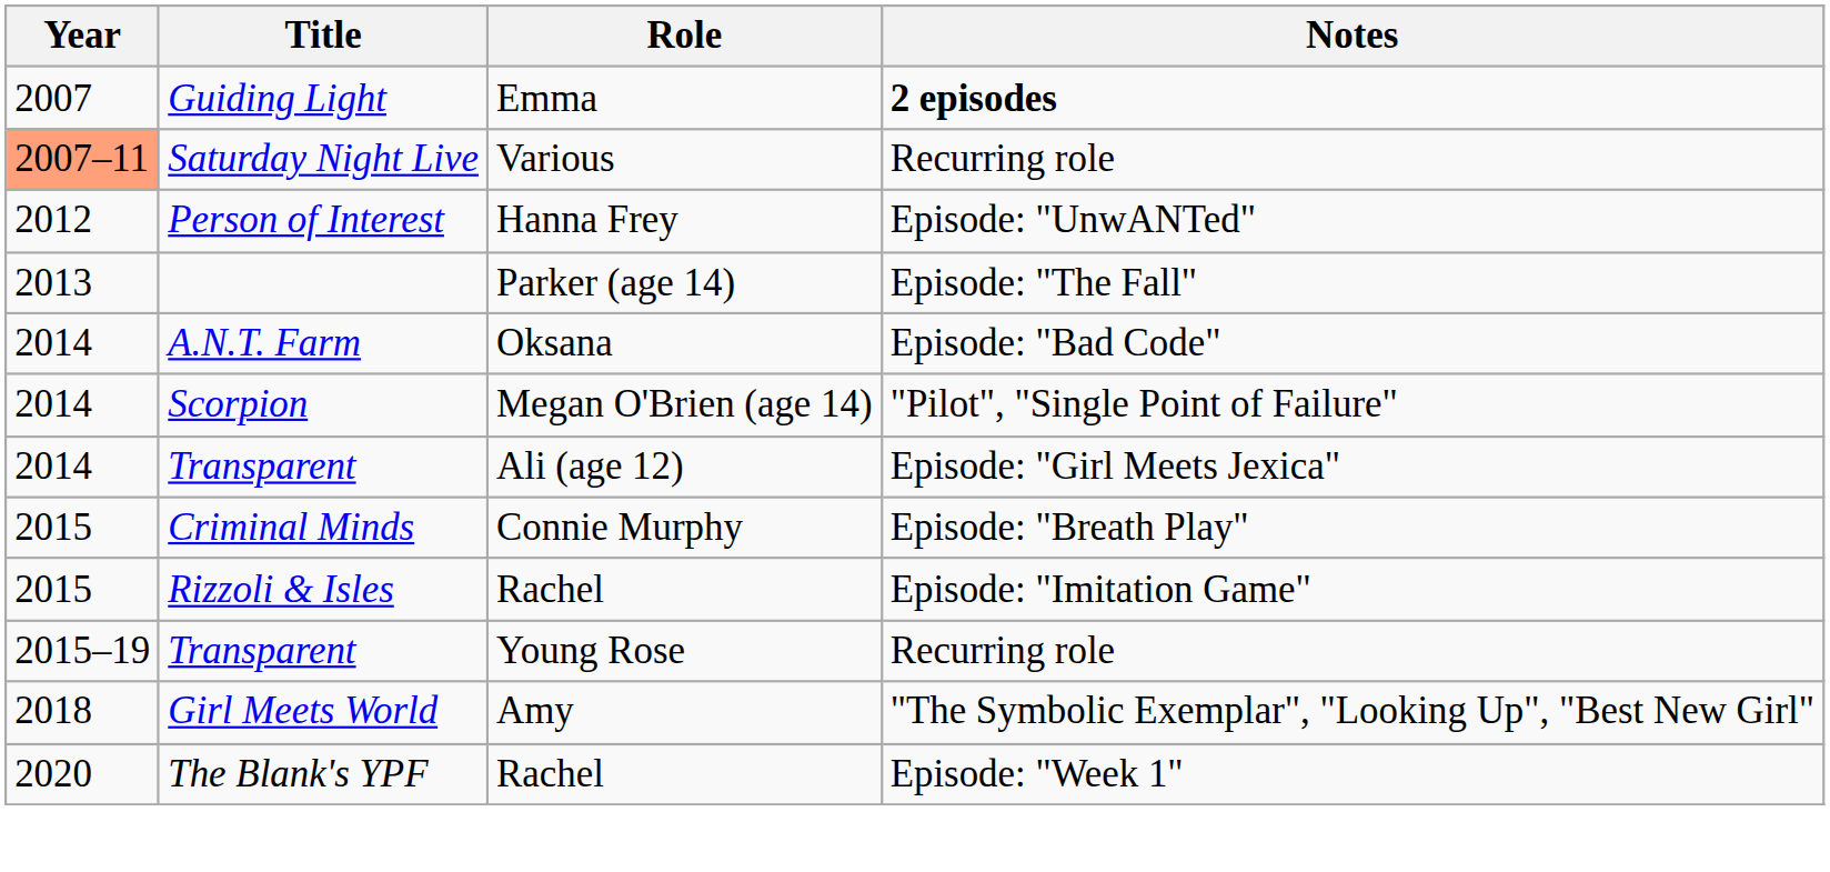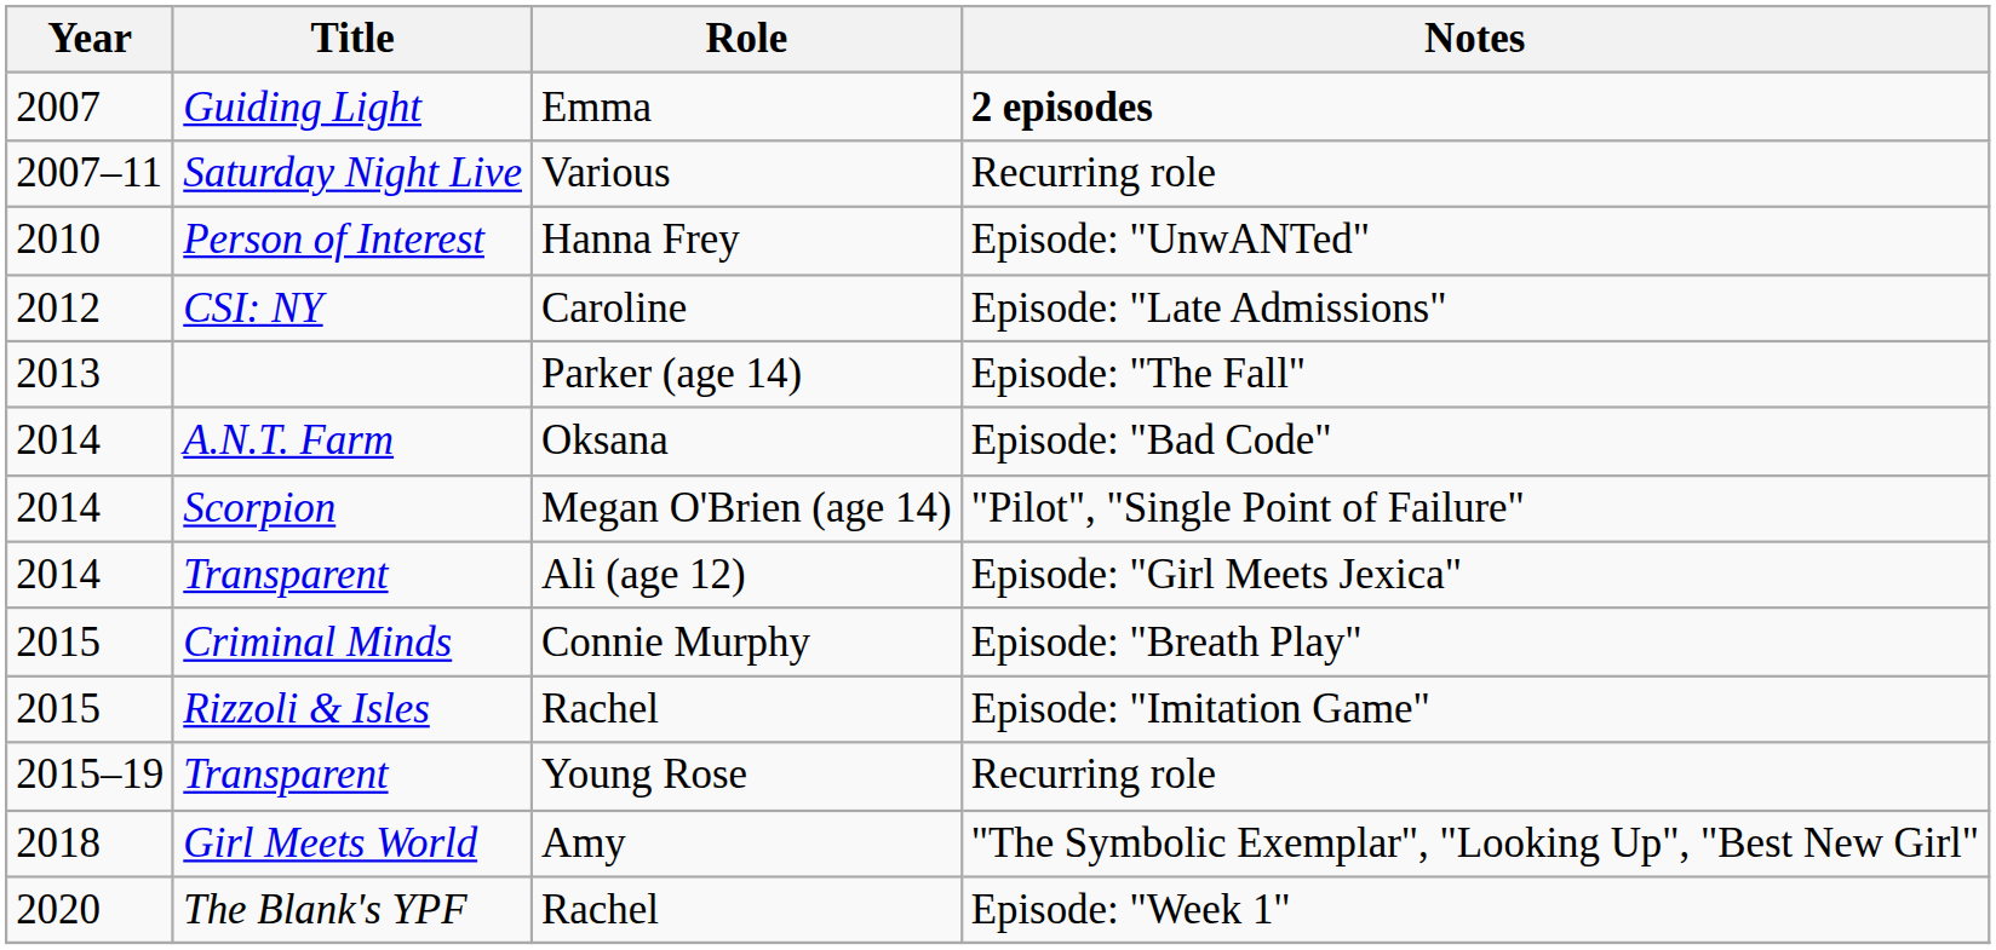 <table class="wikitable sortable">
 <tr>
 <th>Year</th>
 <th>Title</th>
 <th>Role</th>
 <th class="unsortable">Notes</th>
 </tr>
 <tr>
 <td>2007</td>
 <td><em><a href='#'>Guiding Light</a></em></td>
 <td>Emma</td>
 <td><strong>2 episodes</strong></td>
 </tr>
 <tr>
-<td style="background: lightsalmon;">2007–11</td>
+<td>2007–11</td>
 <td><em><a href='#'>Saturday Night Live</a></em></td>
 <td>Various</td>
 <td>Recurring role</td>
 </tr>
 <tr>
-<td>2012</td>
+<td>2010</td>
 <td><em><a href='#'>Person of Interest</a></em></td>
 <td>Hanna Frey</td>
 <td>Episode: "UnwANTed"</td>
+</tr>
+<tr>
+<td>2012</td>
+<td><em><a href='#'>CSI: NY</a></em></td>
+<td>Caroline</td>
+<td>Episode: "Late Admissions"</td>
 </tr>
 <tr>
 <td>2013</td>
 <td><em></em></td>
 <td>Parker (age 14)</td>
 <td>Episode: "The Fall"</td>
 </tr>
 <tr>
 <td>2014</td>
 <td><em><a href='#'>A.N.T. Farm</a></em></td>
 <td>Oksana</td>
 <td>Episode: "Bad Code"</td>
 </tr>
 <tr>
 <td>2014</td>
 <td><em><a href='#'>Scorpion</a></em></td>
 <td>Megan O'Brien (age 14)</td>
 <td>"Pilot", "Single Point of Failure"</td>
 </tr>
 <tr>
 <td>2014</td>
 <td><em><a href='#'>Transparent</a></em></td>
 <td>Ali (age 12)</td>
 <td>Episode: "Girl Meets Jexica"</td>
 </tr>
 <tr>
 <td>2015</td>
 <td><em><a href='#'>Criminal Minds</a></em></td>
 <td>Connie Murphy</td>
 <td>Episode: "Breath Play"</td>
 </tr>
 <tr>
 <td>2015</td>
 <td><em><a href='#'>Rizzoli & Isles</a></em></td>
 <td>Rachel</td>
 <td>Episode: "Imitation Game"</td>
 </tr>
 <tr>
 <td>2015–19</td>
 <td><em><a href='#'>Transparent</a></em></td>
 <td>Young Rose</td>
 <td>Recurring role</td>
 </tr>
 <tr>
 <td>2018</td>
 <td><em><a href='#'>Girl Meets World</a></em></td>
 <td>Amy</td>
 <td>"The Symbolic Exemplar", "Looking Up", "Best New Girl"</td>
 </tr>
 <tr>
 <td>2020</td>
 <td><em>The Blank's YPF</em></td>
 <td>Rachel</td>
 <td>Episode: "Week 1"</td>
 </tr>
 <tr>
 </tr>
 </table>
